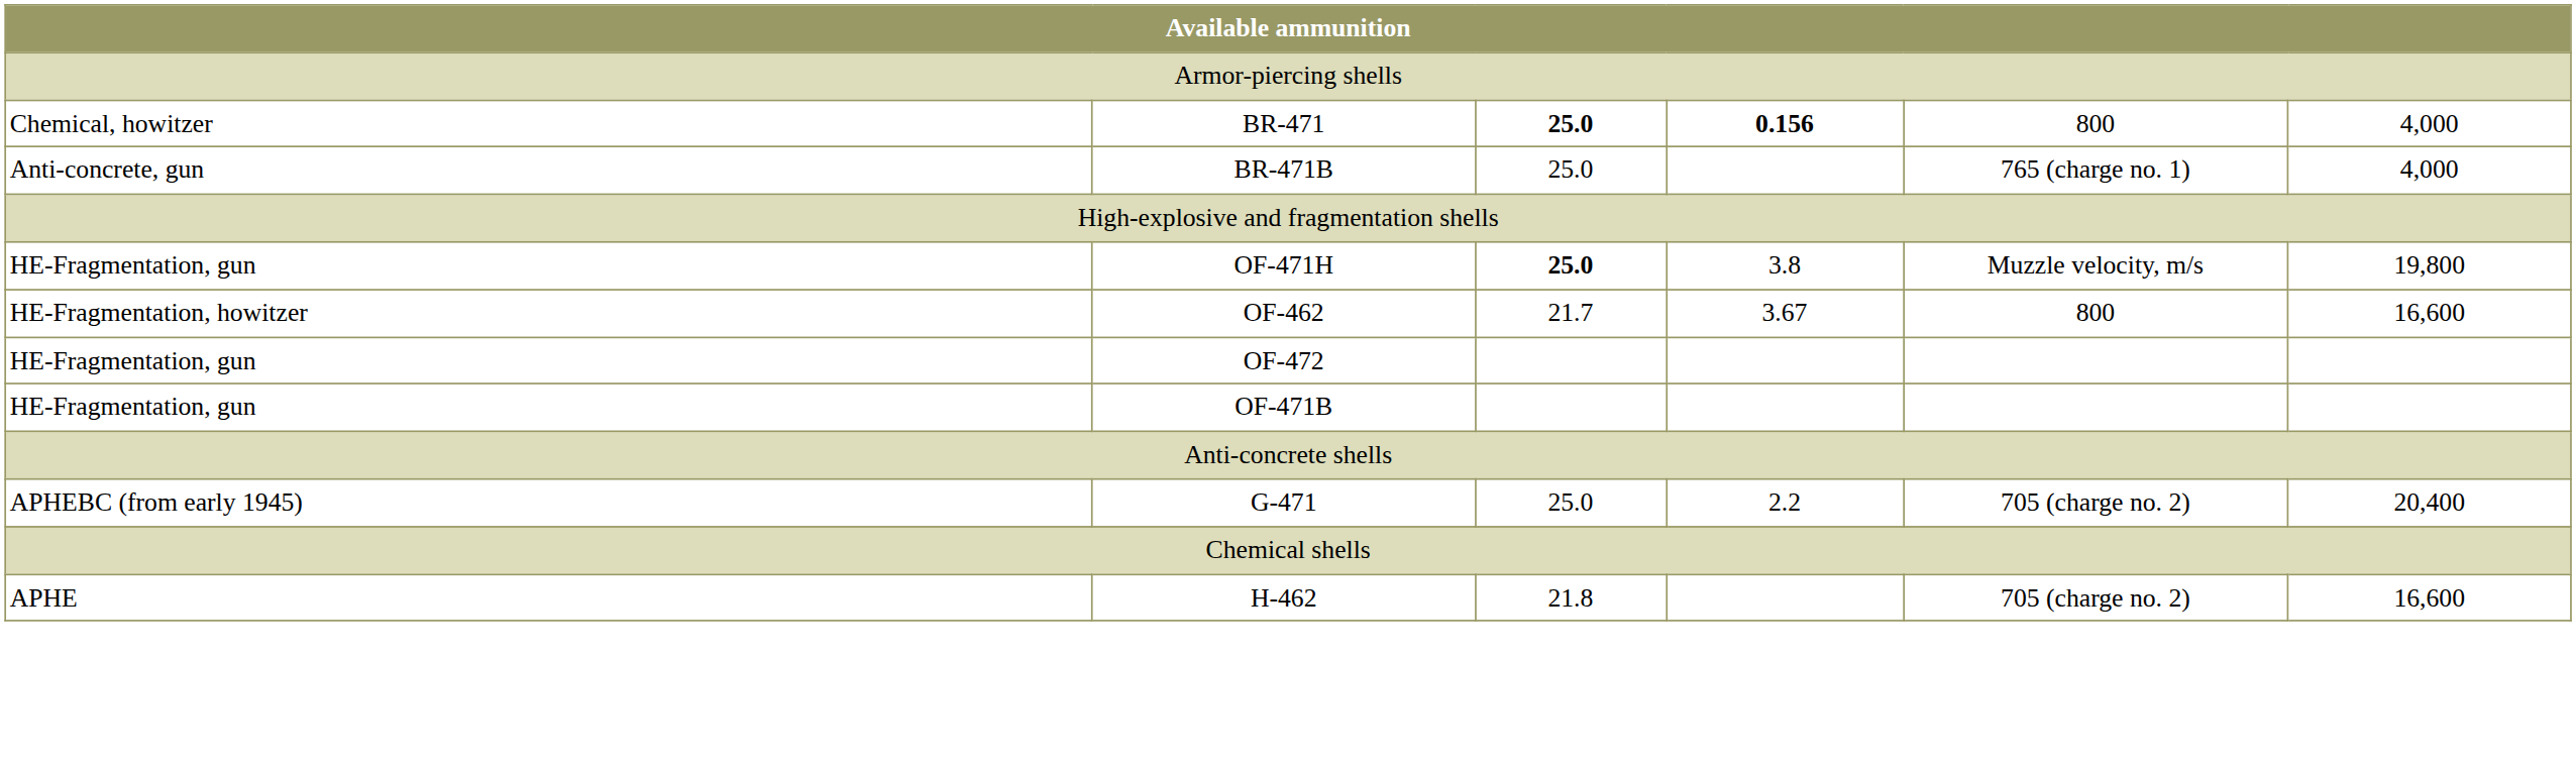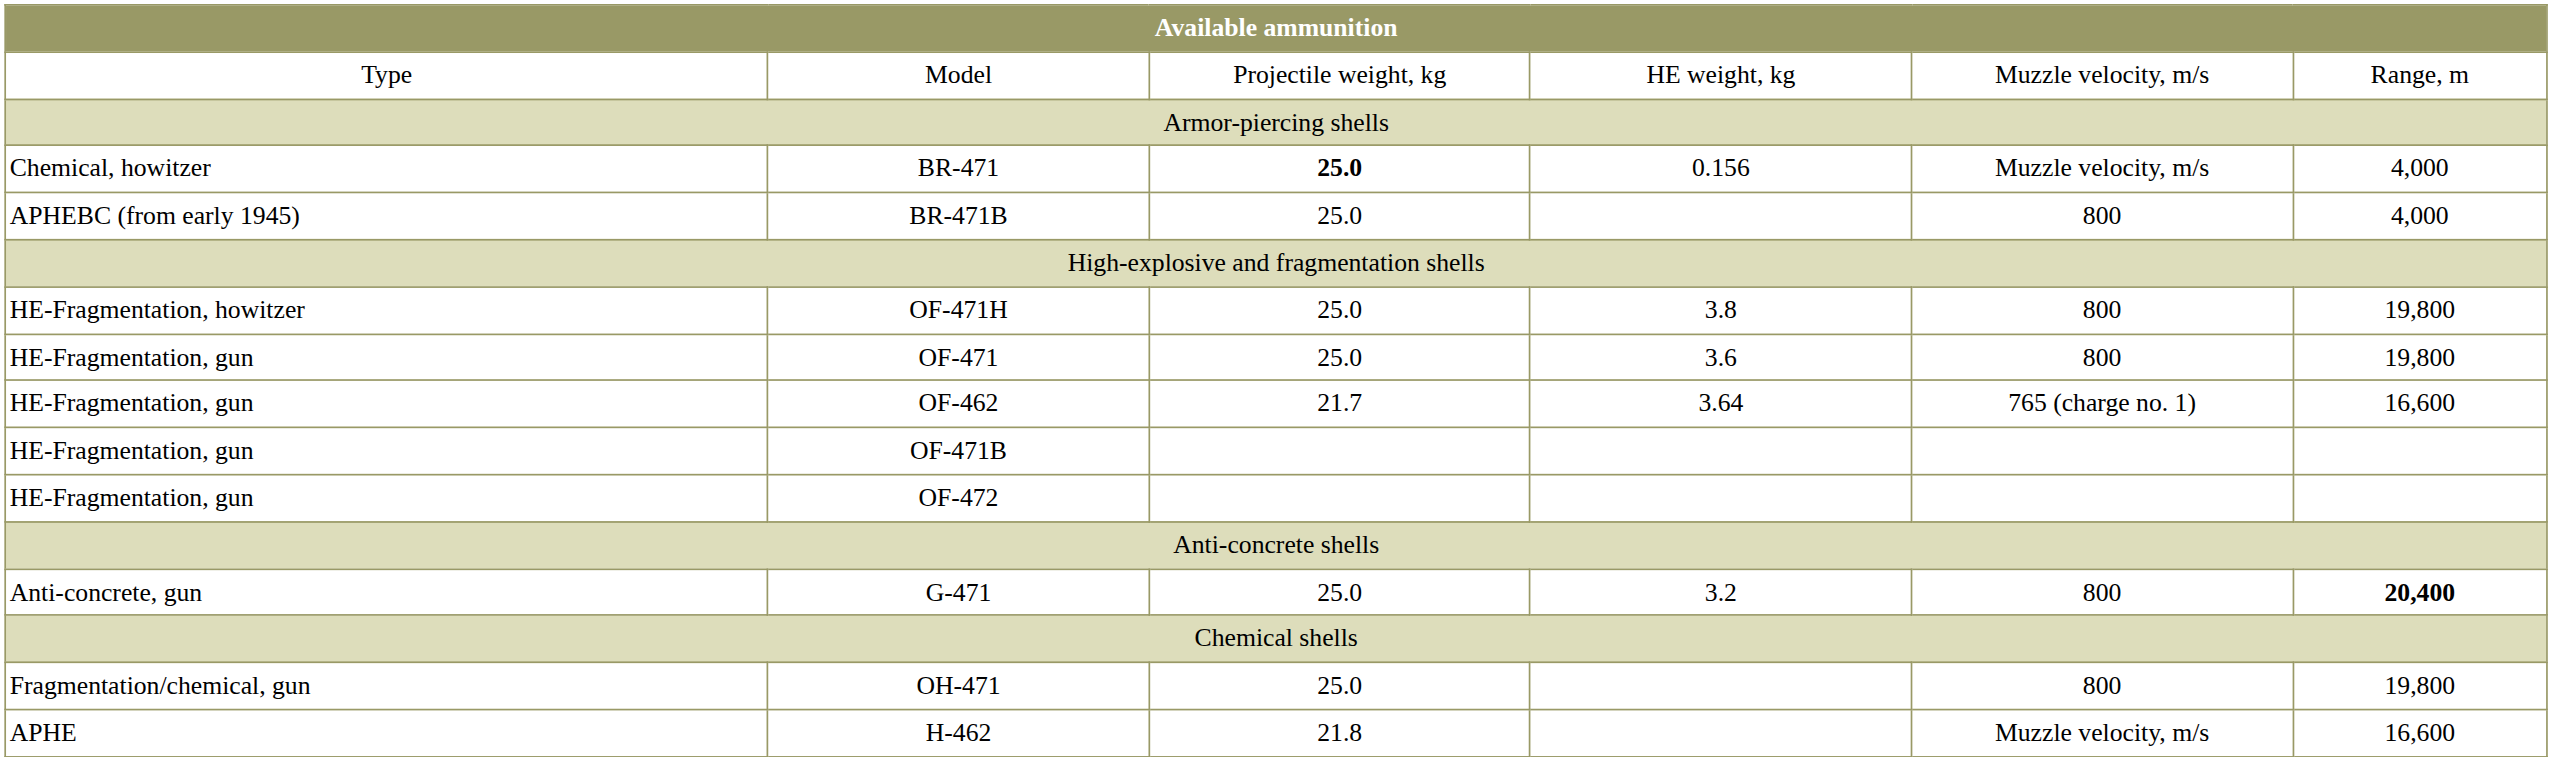 <table border=0 cellspacing=0 cellpadding=2 style="margin:0 0 .5em 1em; width:95%; background:#fff; border-collapse:collapse; border:1px solid #996; line-height:1.5; font-size:95%">
 <tr style="vertical-align:top; text-align:center; border:1px solid #996; background-color:#996; color:#fff">
 <td colspan="6"><strong>Available ammunition</strong></td>
+</tr>
+<tr style="vertical-align:top; text-align:center; border:1px solid #996;">
+<td width="30%" style="border:1px solid #996">Type</td>
+<td width="15%" style="border:1px solid #996">Model</td>
+<td width="15%" style="border:1px solid #996">Projectile weight, kg</td>
+<td width="15%" style="border:1px solid #996">HE weight, kg</td>
+<td width="15%" style="border:1px solid #996">Muzzle velocity, m/s</td>
+<td width="10%" style="border:1px solid #996">Range, m</td>
 </tr>
 <tr style="vertical-align:top; text-align:center; border:1px solid #996; background-color:#ddb;">
 <td colspan="6">Armor-piercing shells</td>
 </tr>
 <tr style="vertical-align:top; text-align:center;">
 <td style="border:1px solid #996; text-align:left">Chemical, howitzer</td>
 <td style="border:1px solid #996">BR-471</td>
 <td style="border:1px solid #996"><strong>25.0</strong></td>
-<td style="border:1px solid #996"><strong>0.156</strong></td>
-<td style="border:1px solid #996">800</td>
+<td style="border:1px solid #996">0.156</td>
+<td width="15%" style="border:1px solid #996">Muzzle velocity, m/s</td>
 <td style="border:1px solid #996">4,000</td>
 </tr>
 <tr style="vertical-align:top; text-align:center;">
-<td style="border:1px solid #996; text-align:left">Anti-concrete, gun</td>
+<td style="border:1px solid #996; text-align:left">АРНЕВС (from early 1945)</td>
 <td style="border:1px solid #996">BR-471B</td>
 <td style="border:1px solid #996">25.0</td>
 <td style="border:1px solid #996"></td>
-<td style="border:1px solid #996">765 (charge no. 1)</td>
+<td style="border:1px solid #996">800</td>
 <td style="border:1px solid #996">4,000</td>
 </tr>
 <tr style="vertical-align:top; text-align:center; border:1px solid #996; background-color:#ddb;">
 <td colspan="6">High-explosive and fragmentation shells</td>
 </tr>
 <tr style="vertical-align:top; text-align:center;">
-<td style="border:1px solid #996; text-align:left">HE-Fragmentation, gun</td>
+<td style="border:1px solid #996; text-align:left">HE-Fragmentation, howitzer</td>
 <td style="border:1px solid #996">OF-471H</td>
-<td style="border:1px solid #996"><strong>25.0</strong></td>
+<td style="border:1px solid #996">25.0</td>
 <td style="border:1px solid #996">3.8</td>
-<td width="15%" style="border:1px solid #996">Muzzle velocity, m/s</td>
+<td style="border:1px solid #996">800</td>
 <td style="border:1px solid #996">19,800</td>
 </tr>
 <tr style="vertical-align:top; text-align:center;">
-<td style="border:1px solid #996; text-align:left">HE-Fragmentation, howitzer</td>
+<td style="border:1px solid #996; text-align:left">HE-Fragmentation, gun</td>
+<td style="border:1px solid #996">OF-471</td>
+<td style="border:1px solid #996">25.0</td>
+<td style="border:1px solid #996">3.6</td>
+<td style="border:1px solid #996">800</td>
+<td style="border:1px solid #996">19,800</td>
+</tr>
+<tr style="vertical-align:top; text-align:center;">
+<td style="border:1px solid #996; text-align:left">HE-Fragmentation, gun</td>
 <td style="border:1px solid #996">OF-462</td>
 <td style="border:1px solid #996">21.7</td>
-<td style="border:1px solid #996">3.67</td>
-<td style="border:1px solid #996">800</td>
+<td style="border:1px solid #996">3.64</td>
+<td style="border:1px solid #996">765 (charge no. 1)</td>
 <td style="border:1px solid #996">16,600</td>
+</tr>
+<tr style="vertical-align:top; text-align:center;">
+<td style="border:1px solid #996; text-align:left">HE-Fragmentation, gun</td>
+<td style="border:1px solid #996">OF-471В</td>
+<td style="border:1px solid #996"></td>
+<td style="border:1px solid #996"></td>
+<td style="border:1px solid #996"></td>
+<td style="border:1px solid #996"></td>
 </tr>
 <tr style="vertical-align:top; text-align:center;">
 <td style="border:1px solid #996; text-align:left">HE-Fragmentation, gun</td>
 <td style="border:1px solid #996">OF-472</td>
 <td style="border:1px solid #996"></td>
 <td style="border:1px solid #996"></td>
 <td style="border:1px solid #996"></td>
 <td style="border:1px solid #996"></td>
 </tr>
-<tr style="vertical-align:top; text-align:center;">
-<td style="border:1px solid #996; text-align:left">HE-Fragmentation, gun</td>
-<td style="border:1px solid #996">OF-471В</td>
-<td style="border:1px solid #996"></td>
-<td style="border:1px solid #996"></td>
-<td style="border:1px solid #996"></td>
-<td style="border:1px solid #996"></td>
-</tr>
 <tr style="vertical-align:top; text-align:center; border:1px solid #996; background-color:#ddb;">
 <td colspan="6">Anti-concrete shells</td>
 </tr>
 <tr style="vertical-align:top; text-align:center;">
-<td style="border:1px solid #996; text-align:left">АРНЕВС (from early 1945)</td>
+<td style="border:1px solid #996; text-align:left">Anti-concrete, gun</td>
 <td style="border:1px solid #996">G-471</td>
 <td style="border:1px solid #996">25.0</td>
-<td style="border:1px solid #996">2.2</td>
-<td style="border:1px solid #996">705 (charge no. 2)</td>
-<td style="border:1px solid #996">20,400</td>
+<td style="border:1px solid #996">3.2</td>
+<td style="border:1px solid #996">800</td>
+<td style="border:1px solid #996"><strong>20,400</strong></td>
 </tr>
 <tr style="vertical-align:top; text-align:center; border:1px solid #996; background-color:#ddb;">
 <td colspan="6">Chemical shells</td>
+</tr>
+<tr style="vertical-align:top; text-align:center;">
+<td style="border:1px solid #996; text-align:left">Fragmentation/chemical, gun</td>
+<td style="border:1px solid #996">OH-471</td>
+<td style="border:1px solid #996">25.0</td>
+<td style="border:1px solid #996"></td>
+<td style="border:1px solid #996">800</td>
+<td style="border:1px solid #996">19,800</td>
 </tr>
 <tr style="vertical-align:top; text-align:center;">
 <td style="border:1px solid #996; text-align:left">АРНЕ</td>
 <td style="border:1px solid #996">H-462</td>
 <td style="border:1px solid #996">21.8</td>
 <td style="border:1px solid #996"></td>
-<td style="border:1px solid #996">705 (charge no. 2)</td>
+<td width="15%" style="border:1px solid #996">Muzzle velocity, m/s</td>
 <td style="border:1px solid #996">16,600</td>
 </tr>
 </table>
